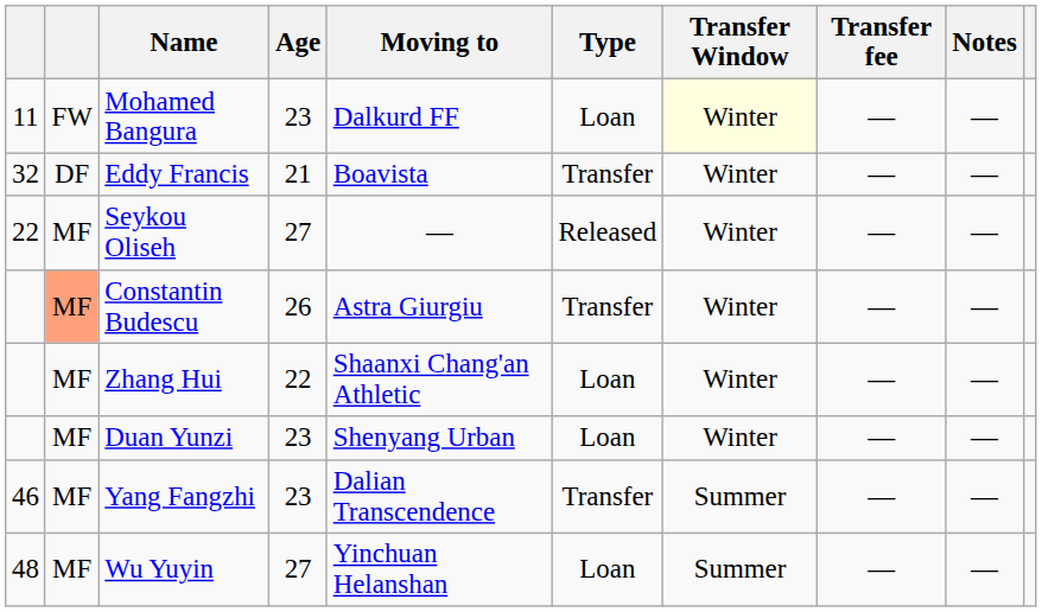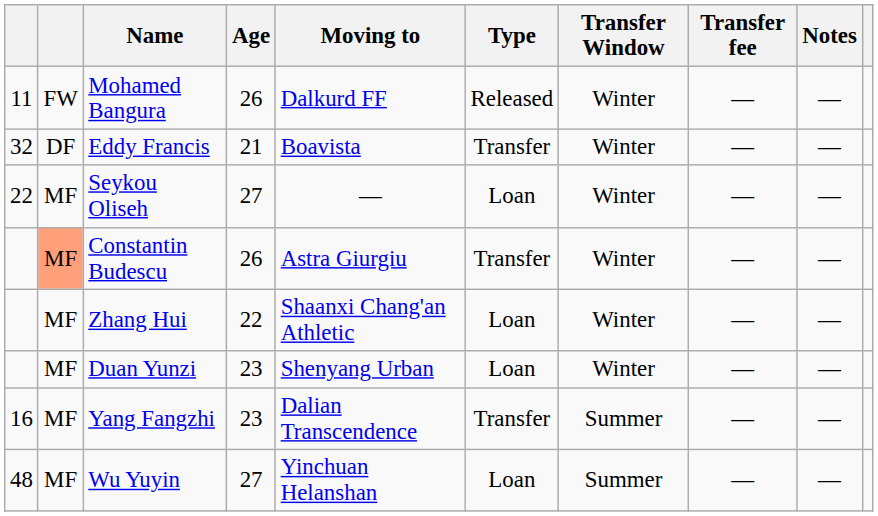 <table class="wikitable" style="text-align: center ">
 <tr>
 <th></th>
 <th></th>
 <th>Name</th>
 <th>Age</th>
 <th>Moving to</th>
 <th>Type</th>
 <th>Transfer Window</th>
 <th>Transfer fee</th>
 <th>Notes</th>
 <th></th>
 </tr>
 <tr>
 <td>11</td>
 <td>FW</td>
 <td align= left> <a href='#'>Mohamed Bangura</a></td>
-<td>23</td>
+<td>26</td>
 <td align= left> <a href='#'>Dalkurd FF</a></td>
-<td>Loan</td>
-<td style="background: lightyellow;">Winter</td>
+<td>Released</td>
+<td>Winter</td>
 <td>—</td>
 <td>—</td>
 <td></td>
 </tr>
 <tr>
 <td>32</td>
 <td>DF</td>
 <td align=left> <a href='#'>Eddy Francis</a></td>
 <td>21</td>
 <td align=left> <a href='#'>Boavista</a></td>
 <td>Transfer</td>
 <td>Winter</td>
 <td>—</td>
 <td>—</td>
 <td></td>
 </tr>
 <tr>
 <td>22</td>
 <td>MF</td>
 <td align=left> <a href='#'>Seykou Oliseh</a></td>
 <td>27</td>
 <td>—</td>
-<td>Released</td>
+<td>Loan</td>
 <td>Winter</td>
 <td>—</td>
 <td>—</td>
 <td></td>
 </tr>
 <tr>
 <td></td>
 <td style="background: lightsalmon;">MF</td>
 <td align=left> <a href='#'>Constantin Budescu</a></td>
 <td>26</td>
 <td align=left> <a href='#'>Astra Giurgiu</a></td>
 <td>Transfer</td>
 <td>Winter</td>
 <td>—</td>
 <td>—</td>
 <td></td>
 </tr>
 <tr>
 <td></td>
 <td>MF</td>
 <td align=left> <a href='#'>Zhang Hui</a></td>
 <td>22</td>
 <td align=left> <a href='#'>Shaanxi Chang'an Athletic</a></td>
 <td>Loan</td>
 <td>Winter</td>
 <td>—</td>
 <td>—</td>
 <td></td>
 </tr>
 <tr>
 <td></td>
 <td>MF</td>
 <td align=left> <a href='#'>Duan Yunzi</a></td>
 <td>23</td>
 <td align=left> <a href='#'>Shenyang Urban</a></td>
 <td>Loan</td>
 <td>Winter</td>
 <td>—</td>
 <td>—</td>
 <td></td>
 </tr>
 <tr>
-<td>46</td>
+<td>16</td>
 <td>MF</td>
 <td align=left> <a href='#'>Yang Fangzhi</a></td>
 <td>23</td>
 <td align=left> <a href='#'>Dalian Transcendence</a></td>
 <td>Transfer</td>
 <td>Summer</td>
 <td>—</td>
 <td>—</td>
 <td></td>
 </tr>
 <tr>
 <td>48</td>
 <td>MF</td>
 <td align=left> <a href='#'>Wu Yuyin</a></td>
 <td>27</td>
 <td align=left> <a href='#'>Yinchuan Helanshan</a></td>
 <td>Loan</td>
 <td>Summer</td>
 <td>—</td>
 <td>—</td>
 <td></td>
 </tr>
 </table>
